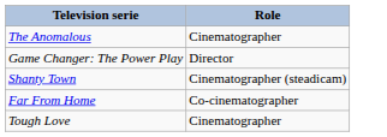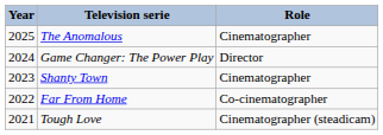 <table class="wikitable">
 <tr>
+<th style="background:#B0C4DE;">Year</th>
 <th style="background:#B0C4DE;">Television serie</th>
 <th style="background:#B0C4DE;">Role</th>
 </tr>
 <tr>
+<td>2025</td>
 <td><em><a href='#'>The Anomalous</a></em></td>
 <td>Cinematographer</td>
 </tr>
 <tr>
+<td>2024</td>
 <td><em>Game Changer: The Power Play</em></td>
 <td>Director</td>
 </tr>
 <tr>
+<td>2023</td>
 <td><em><a href='#'>Shanty Town</a></em></td>
-<td>Cinematographer (steadicam)</td>
+<td>Cinematographer</td>
 </tr>
 <tr>
+<td>2022</td>
 <td><em><a href='#'>Far From Home</a></em></td>
 <td>Co-cinematographer</td>
 </tr>
 <tr>
+<td>2021</td>
 <td><em>Tough Love</em></td>
-<td>Cinematographer</td>
+<td>Cinematographer (steadicam)</td>
 </tr>
 </table>
